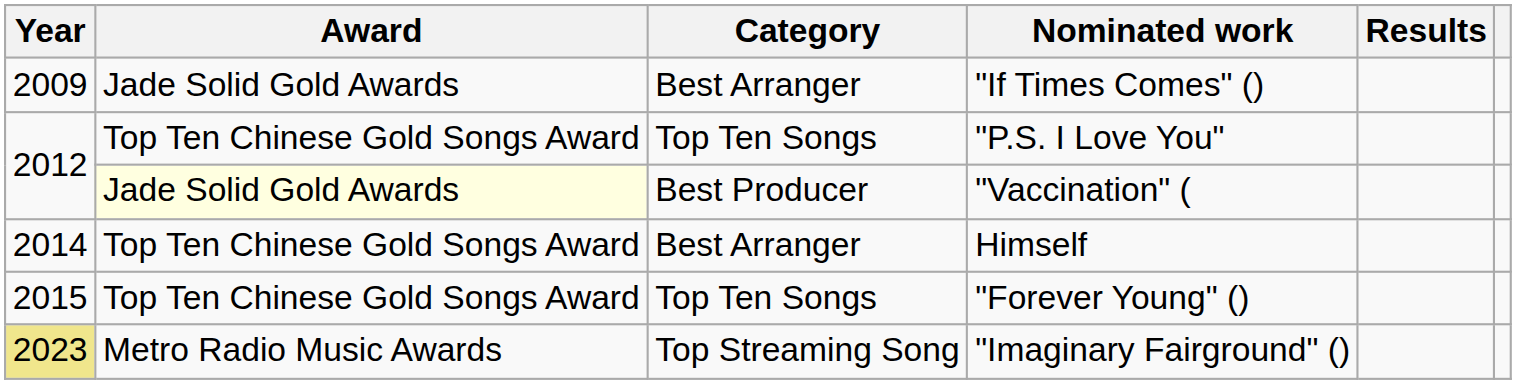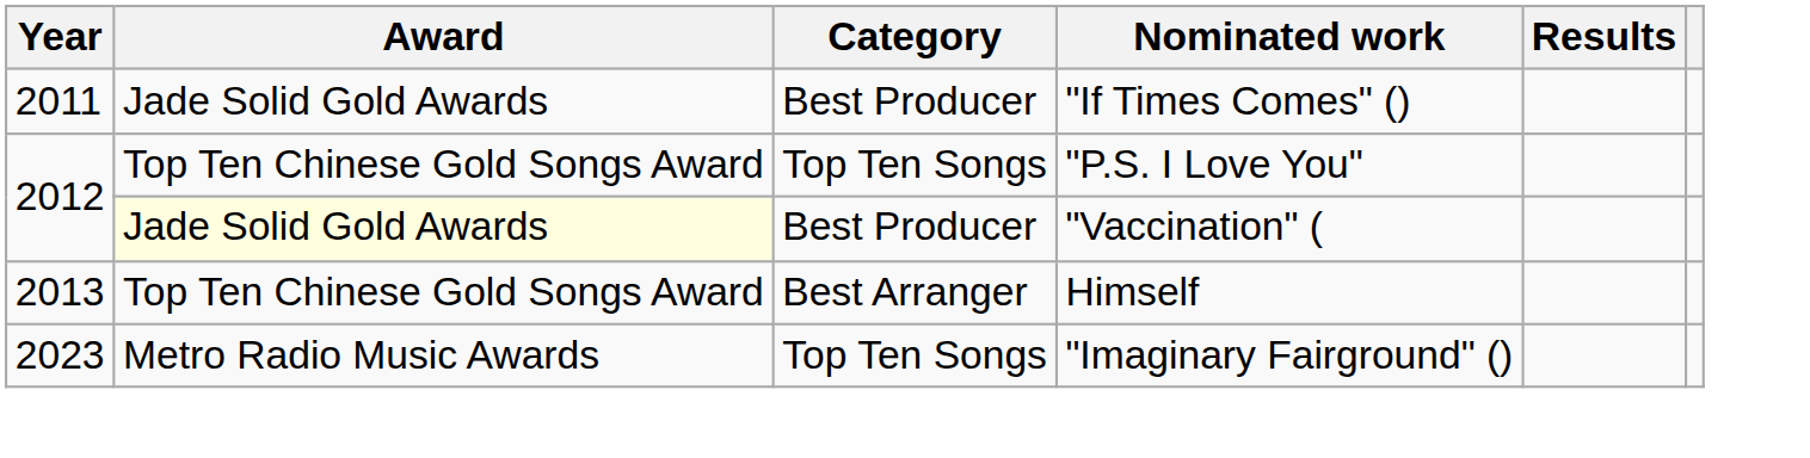 <table class="wikitable sortable plainrowheaders">
 <tr>
 <th scope="col">Year</th>
 <th scope="col">Award</th>
 <th scope="col">Category</th>
 <th scope="col">Nominated work</th>
 <th scope="col">Results</th>
 <th scope="col" class="unsortable"></th>
 </tr>
 <tr>
-<td>2009</td>
+<td>2011</td>
 <td>Jade Solid Gold Awards</td>
-<td>Best Arranger</td>
+<td>Best Producer</td>
 <td>"If Times Comes" () </td>
 <td></td>
 <td></td>
 </tr>
 <tr>
 <td rowspan="2">2012</td>
 <td>Top Ten Chinese Gold Songs Award</td>
 <td>Top Ten Songs </td>
 <td>"P.S. I Love You" </td>
 <td></td>
 <td></td>
 </tr>
 <tr>
 <td style="background: lightyellow;">Jade Solid Gold Awards</td>
 <td>Best Producer</td>
 <td>"Vaccination" ( </td>
 <td></td>
 <td></td>
 </tr>
 <tr>
-<td>2014</td>
+<td>2013</td>
 <td>Top Ten Chinese Gold Songs Award</td>
 <td>Best Arranger</td>
 <td>Himself</td>
 <td></td>
 <td></td>
 </tr>
 <tr>
-<td>2015</td>
-<td>Top Ten Chinese Gold Songs Award</td>
+<td>2023</td>
+<td>Metro Radio Music Awards</td>
 <td>Top Ten Songs </td>
-<td>"Forever Young" () </td>
-<td></td>
-<td></td>
-</tr>
-<tr>
-<td style="background: khaki;">2023</td>
-<td>Metro Radio Music Awards</td>
-<td>Top Streaming Song </td>
 <td>"Imaginary Fairground" () </td>
 <td></td>
 <td></td>
 </tr>
 </table>
